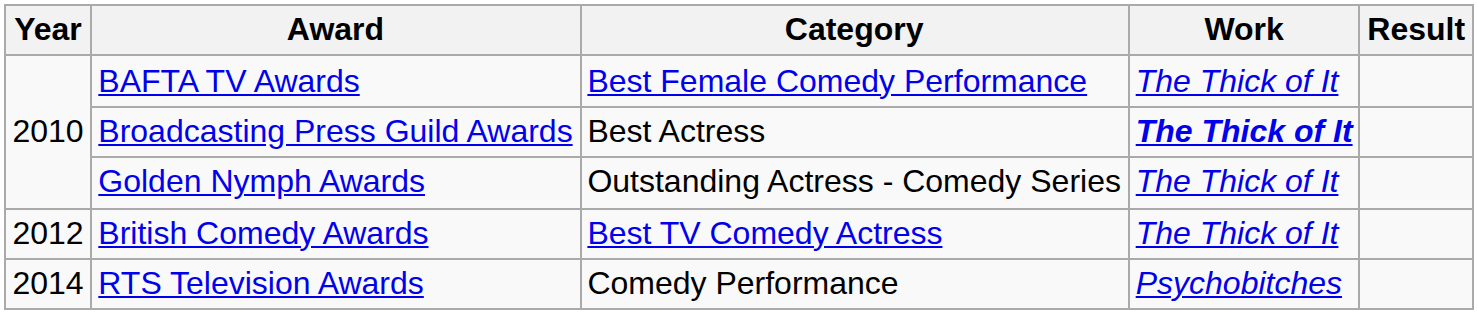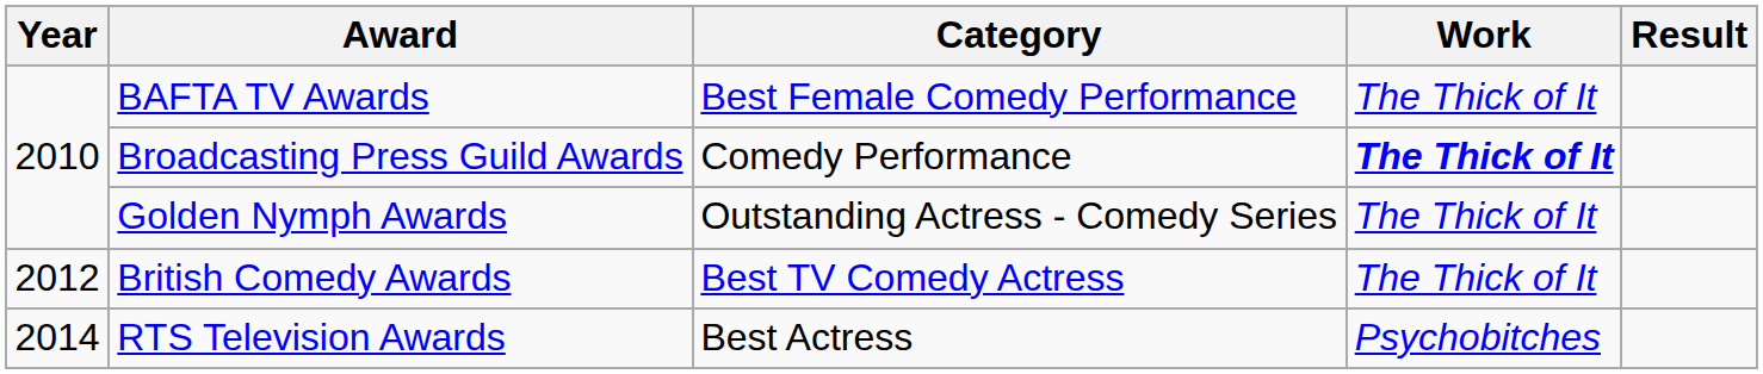 <table class="wikitable sortable plainrowheaders">
 <tr>
 <th>Year</th>
 <th>Award</th>
 <th>Category</th>
 <th>Work</th>
 <th>Result</th>
 </tr>
 <tr>
 <td rowspan="3">2010</td>
 <td><a href='#'>BAFTA TV Awards</a></td>
 <td><a href='#'>Best Female Comedy Performance</a></td>
 <td><em><a href='#'>The Thick of It</a></em></td>
 <td></td>
 </tr>
 <tr>
 <td><a href='#'>Broadcasting Press Guild Awards</a></td>
-<td>Best Actress</td>
+<td>Comedy Performance</td>
 <td><strong><em><a href='#'>The Thick of It</a></em></strong></td>
 <td></td>
 </tr>
 <tr>
 <td><a href='#'>Golden Nymph Awards</a></td>
 <td>Outstanding Actress - Comedy Series</td>
 <td><em><a href='#'>The Thick of It</a></em></td>
 <td></td>
 </tr>
 <tr>
 <td>2012</td>
 <td><a href='#'>British Comedy Awards</a></td>
 <td><a href='#'>Best TV Comedy Actress</a></td>
 <td><em><a href='#'>The Thick of It</a></em></td>
 <td></td>
 </tr>
 <tr>
 <td>2014</td>
 <td><a href='#'>RTS Television Awards</a></td>
-<td>Comedy Performance</td>
+<td>Best Actress</td>
 <td><em><a href='#'>Psychobitches</a></em></td>
 <td></td>
 </tr>
 <tr>
 </tr>
 </table>
